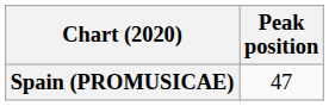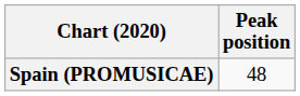 <table class="wikitable plainrowheaders" style="text-align:center">
 <tr>
 <th scope="col">Chart (2020)</th>
 <th scope="col">Peak<br>position</th>
 </tr>
 <tr>
 <th scope="row">Spain (PROMUSICAE)</th>
-<td>47</td>
+<td>48</td>
 </tr>
 </table>
